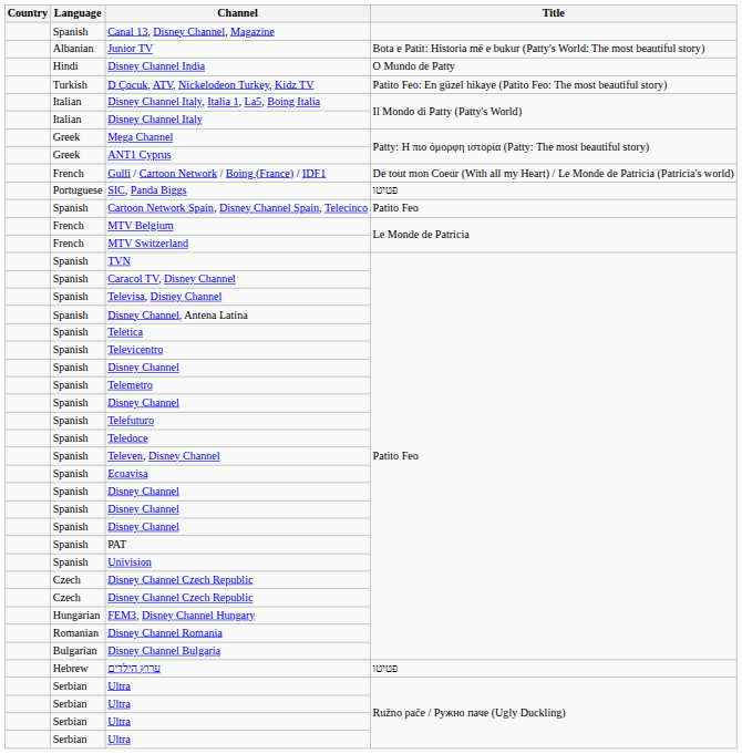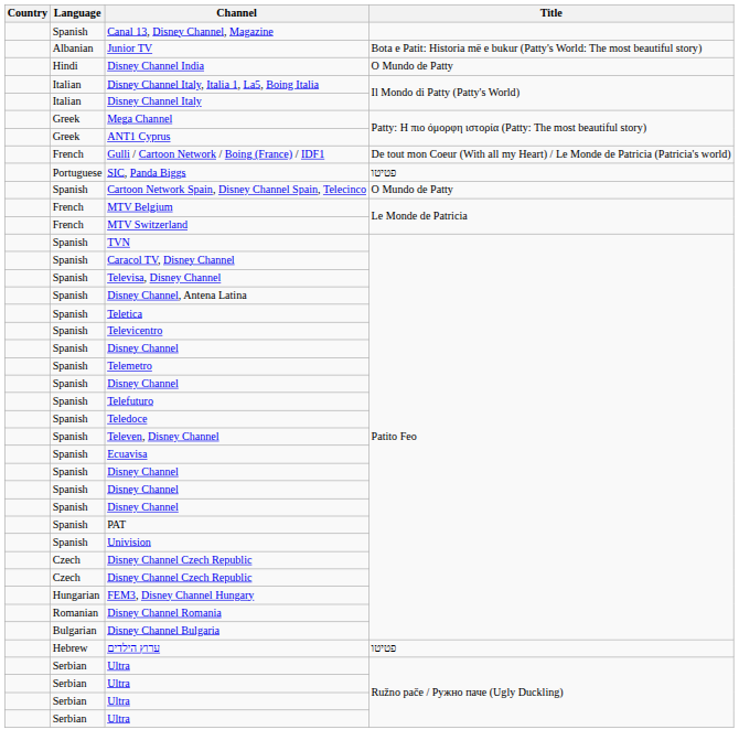 <table class="sortable wikitable">
 <tr>
 <th>Country</th>
 <th>Language</th>
 <th>Channel</th>
 <th>Title</th>
 </tr>
 <tr>
 <td></td>
 <td>Spanish</td>
 <td><a href='#'>Canal 13</a>, <a href='#'>Disney Channel</a>, <a href='#'>Magazine</a></td>
 </tr>
 <tr>
 <td></td>
 <td>Albanian</td>
 <td><a href='#'>Junior TV</a></td>
 <td>Bota e Patit: Historia më e bukur (Patty's World: The most beautiful story)</td>
 </tr>
 <tr>
 <td></td>
 <td>Hindi</td>
 <td><a href='#'>Disney Channel India</a></td>
 <td>O Mundo de Patty</td>
-</tr>
-<tr>
-<td></td>
-<td>Turkish</td>
-<td><a href='#'>D Çocuk</a>, <a href='#'>ATV</a>, <a href='#'>Nickelodeon Turkey</a>, <a href='#'>Kidz TV</a></td>
-<td>Patito Feo: En güzel hikaye (Patito Feo: The most beautiful story)</td>
 </tr>
 <tr>
 <td></td>
 <td>Italian</td>
 <td><a href='#'>Disney Channel Italy</a>, <a href='#'>Italia 1</a>, <a href='#'>La5</a>, <a href='#'>Boing Italia</a></td>
 <td rowspan="2">Il Mondo di Patty (Patty's World)</td>
 </tr>
 <tr>
 <td></td>
 <td>Italian</td>
 <td><a href='#'>Disney Channel Italy</a></td>
 </tr>
 <tr>
 <td></td>
 <td>Greek</td>
 <td><a href='#'>Mega Channel</a></td>
 <td rowspan= "2">Patty: Η πιο όμορφη ιστορία (Patty: The most beautiful story)</td>
 </tr>
 <tr>
 <td></td>
 <td>Greek</td>
 <td><a href='#'>ANT1 Cyprus</a></td>
 </tr>
 <tr>
 <td></td>
 <td>French</td>
 <td><a href='#'>Gulli</a> / <a href='#'>Cartoon Network</a> / <a href='#'>Boing (France)</a> / <a href='#'>IDF1</a></td>
 <td>De tout mon Coeur (With all my Heart) / Le Monde de Patricia (Patricia's world)</td>
 </tr>
 <tr>
 <td></td>
 <td>Portuguese</td>
 <td><a href='#'>SIC</a>, <a href='#'>Panda Biggs</a></td>
 <td>פטיטו</td>
 </tr>
 <tr>
 <td></td>
 <td>Spanish</td>
 <td><a href='#'>Cartoon Network Spain</a>, <a href='#'>Disney Channel Spain</a>, <a href='#'>Telecinco</a></td>
-<td>Patito Feo</td>
+<td>O Mundo de Patty</td>
 </tr>
 <tr>
 <td></td>
 <td>French</td>
 <td><a href='#'>MTV Belgium</a></td>
 <td rowspan= "2">Le Monde de Patricia</td>
 </tr>
 <tr>
 <td></td>
 <td>French</td>
 <td><a href='#'>MTV Switzerland</a></td>
 </tr>
 <tr>
 <td></td>
 <td>Spanish</td>
 <td><a href='#'>TVN</a></td>
 <td rowspan= "23">Patito Feo</td>
 </tr>
 <tr>
 <td></td>
 <td>Spanish</td>
 <td><a href='#'>Caracol TV</a>, <a href='#'>Disney Channel</a></td>
 </tr>
 <tr>
 <td></td>
 <td>Spanish</td>
 <td><a href='#'>Televisa</a>, <a href='#'>Disney Channel</a></td>
 </tr>
 <tr>
 <td></td>
 <td>Spanish</td>
 <td><a href='#'>Disney Channel</a>, Antena Latina</td>
 </tr>
 <tr>
 <td></td>
 <td>Spanish</td>
 <td><a href='#'>Teletica</a></td>
 </tr>
 <tr>
 <td></td>
 <td>Spanish</td>
 <td><a href='#'>Televicentro</a></td>
 </tr>
 <tr>
 <td></td>
 <td>Spanish</td>
 <td><a href='#'>Disney Channel</a></td>
 </tr>
 <tr>
 <td></td>
 <td>Spanish</td>
 <td><a href='#'>Telemetro</a></td>
 </tr>
 <tr>
 <td></td>
 <td>Spanish</td>
 <td><a href='#'>Disney Channel</a></td>
 </tr>
 <tr>
 <td></td>
 <td>Spanish</td>
 <td><a href='#'>Telefuturo</a></td>
 </tr>
 <tr>
 <td></td>
 <td>Spanish</td>
 <td><a href='#'>Teledoce</a></td>
 </tr>
 <tr>
 <td></td>
 <td>Spanish</td>
 <td><a href='#'>Televen</a>, <a href='#'>Disney Channel</a></td>
 </tr>
 <tr>
 <td></td>
 <td>Spanish</td>
 <td><a href='#'>Ecuavisa</a></td>
 </tr>
 <tr>
 <td></td>
 <td>Spanish</td>
 <td><a href='#'>Disney Channel</a></td>
 </tr>
 <tr>
 <td></td>
 <td>Spanish</td>
 <td><a href='#'>Disney Channel</a></td>
 </tr>
 <tr>
 <td></td>
 <td>Spanish</td>
 <td><a href='#'>Disney Channel</a></td>
 </tr>
 <tr>
 <td></td>
 <td>Spanish</td>
 <td>PAT</td>
 </tr>
 <tr>
 <td></td>
 <td>Spanish</td>
 <td><a href='#'>Univision</a></td>
 </tr>
 <tr>
 <td></td>
 <td>Czech</td>
 <td><a href='#'>Disney Channel Czech Republic</a></td>
 </tr>
 <tr>
 <td></td>
 <td>Czech</td>
 <td><a href='#'>Disney Channel Czech Republic</a></td>
 </tr>
 <tr>
 <td></td>
 <td>Hungarian</td>
 <td><a href='#'>FEM3</a>, <a href='#'>Disney Channel Hungary</a></td>
 </tr>
 <tr>
 <td></td>
 <td>Romanian</td>
 <td><a href='#'>Disney Channel Romania</a></td>
 </tr>
 <tr>
 <td></td>
 <td>Bulgarian</td>
 <td><a href='#'>Disney Channel Bulgaria</a></td>
 </tr>
 <tr>
 <td></td>
 <td>Hebrew</td>
 <td><a href='#'>ערוץ הילדים</a></td>
 <td>פטיטו</td>
 </tr>
 <tr>
 <td></td>
 <td>Serbian</td>
 <td><a href='#'>Ultra</a></td>
 <td rowspan= "5">Ružno pače / Ружно паче (Ugly Duckling)</td>
 </tr>
 <tr>
 <td></td>
 <td>Serbian</td>
 <td><a href='#'>Ultra</a></td>
 </tr>
 <tr>
 <td></td>
 <td>Serbian</td>
 <td><a href='#'>Ultra</a></td>
 </tr>
 <tr>
 <td></td>
 <td>Serbian</td>
 <td><a href='#'>Ultra</a></td>
 </tr>
 </table>
